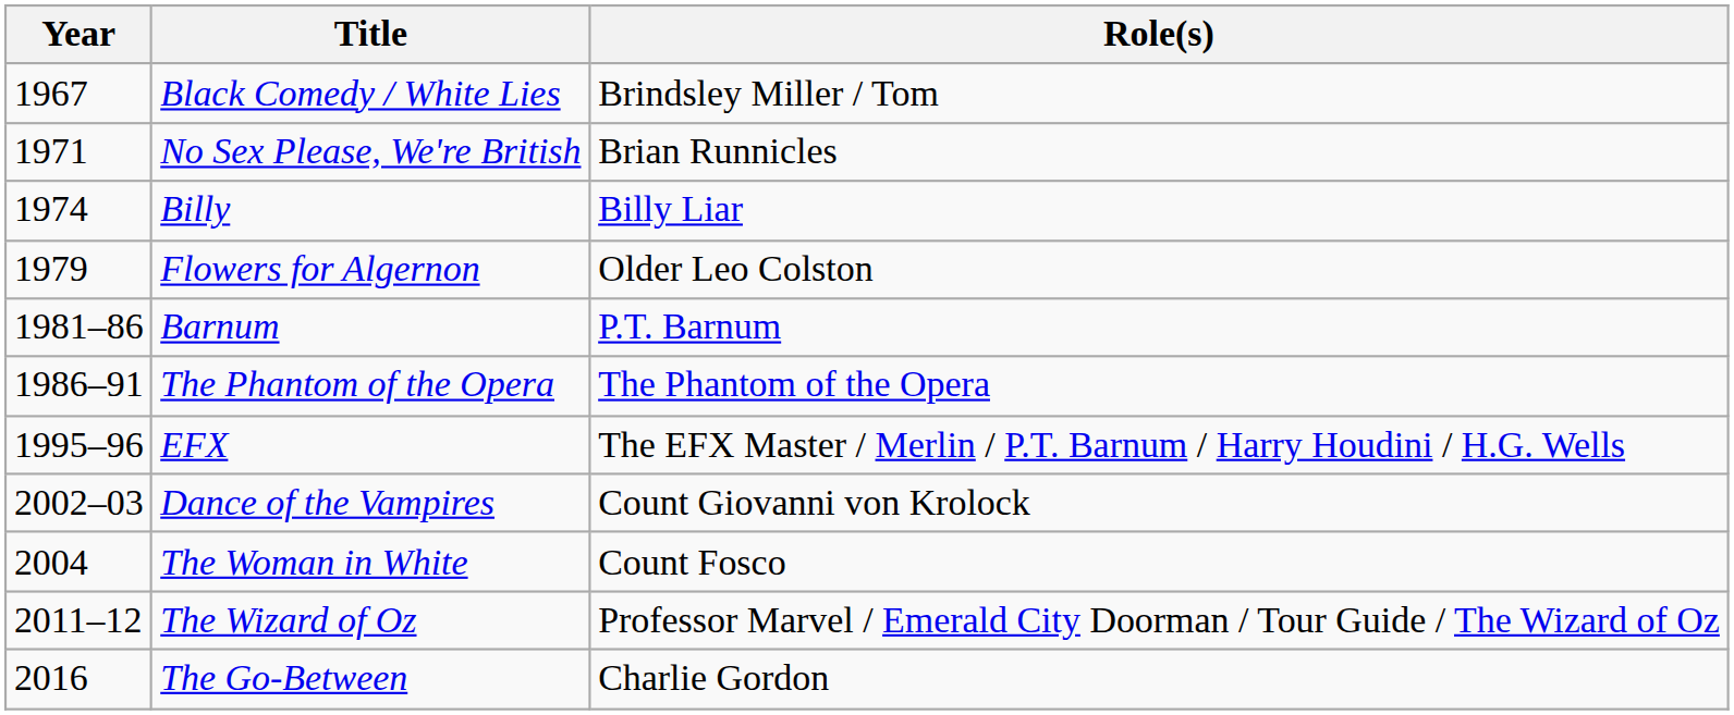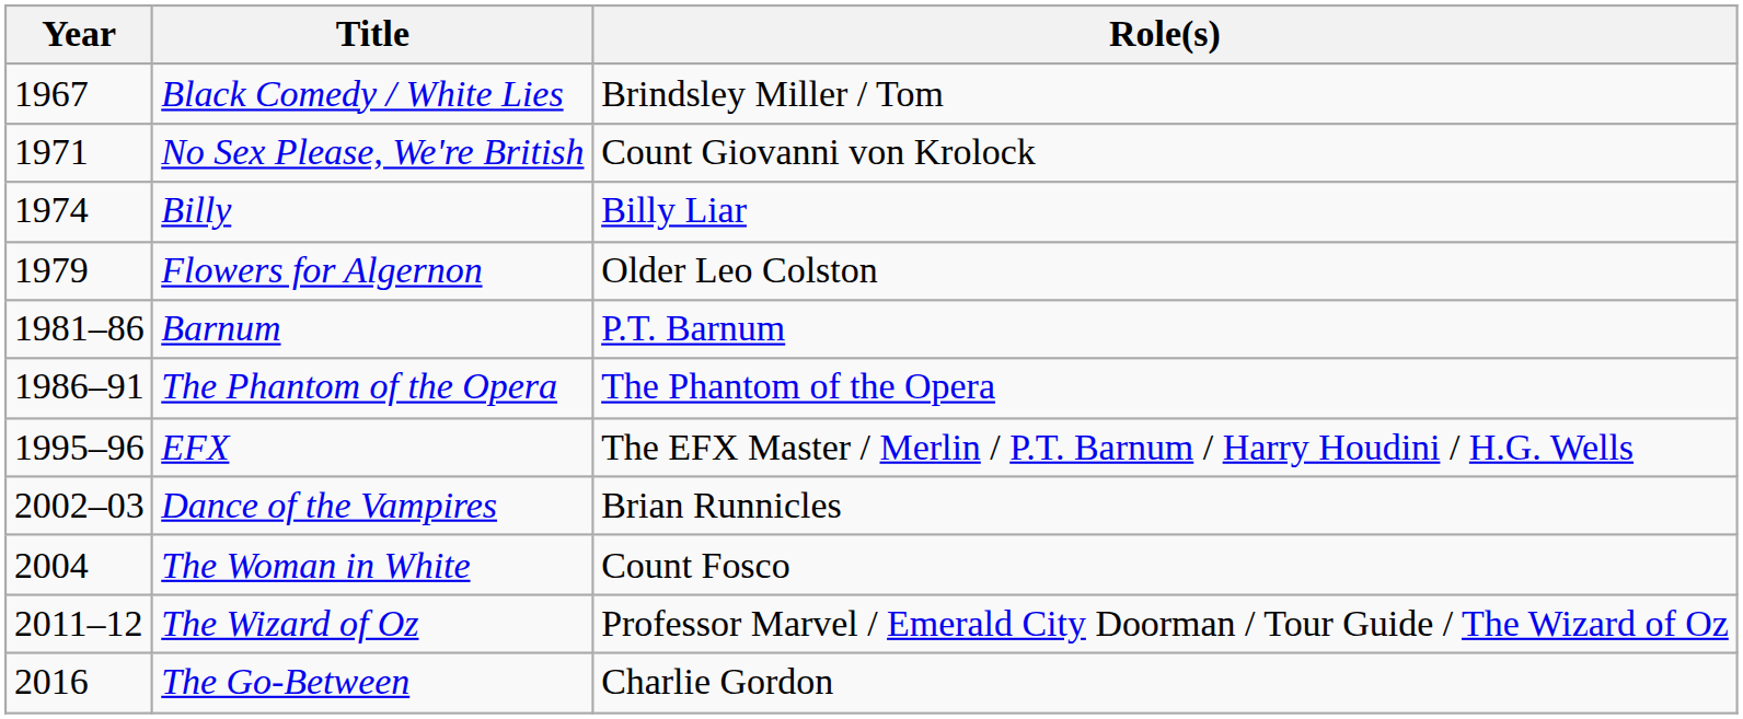 <table class="wikitable sortable">
 <tr>
 <th>Year</th>
 <th>Title</th>
 <th>Role(s)</th>
 </tr>
 <tr>
 <td>1967</td>
 <td><em><a href='#'>Black Comedy / White Lies</a></em></td>
 <td>Brindsley Miller / Tom</td>
 </tr>
 <tr>
 <td>1971</td>
 <td><em><a href='#'>No Sex Please, We're British</a></em></td>
-<td>Brian Runnicles</td>
+<td>Count Giovanni von Krolock</td>
 </tr>
 <tr>
 <td>1974</td>
 <td><em><a href='#'>Billy</a></em></td>
 <td><a href='#'>Billy Liar</a></td>
 </tr>
 <tr>
 <td>1979</td>
 <td><em><a href='#'>Flowers for Algernon</a></em></td>
 <td>Older Leo Colston</td>
 </tr>
 <tr>
 <td>1981–86</td>
 <td><em><a href='#'>Barnum</a></em></td>
 <td><a href='#'>P.T. Barnum</a></td>
 </tr>
 <tr>
 <td>1986–91</td>
 <td><em><a href='#'>The Phantom of the Opera</a></em></td>
 <td><a href='#'>The Phantom of the Opera</a></td>
 </tr>
 <tr>
 <td>1995–96</td>
 <td><em><a href='#'>EFX</a></em></td>
 <td>The EFX Master / <a href='#'>Merlin</a> / <a href='#'>P.T. Barnum</a> / <a href='#'>Harry Houdini</a> / <a href='#'>H.G. Wells</a></td>
 </tr>
 <tr>
 <td>2002–03</td>
 <td><em><a href='#'>Dance of the Vampires</a></em></td>
-<td>Count Giovanni von Krolock</td>
+<td>Brian Runnicles</td>
 </tr>
 <tr>
 <td>2004</td>
 <td><em><a href='#'>The Woman in White</a></em></td>
 <td>Count Fosco</td>
 </tr>
 <tr>
 <td>2011–12</td>
 <td><em><a href='#'>The Wizard of Oz</a></em></td>
 <td>Professor Marvel / <a href='#'>Emerald City</a> Doorman / Tour Guide / <a href='#'>The Wizard of Oz</a></td>
 </tr>
 <tr>
 <td>2016</td>
 <td><em><a href='#'>The Go-Between</a></em></td>
 <td>Charlie Gordon</td>
 </tr>
 </table>
